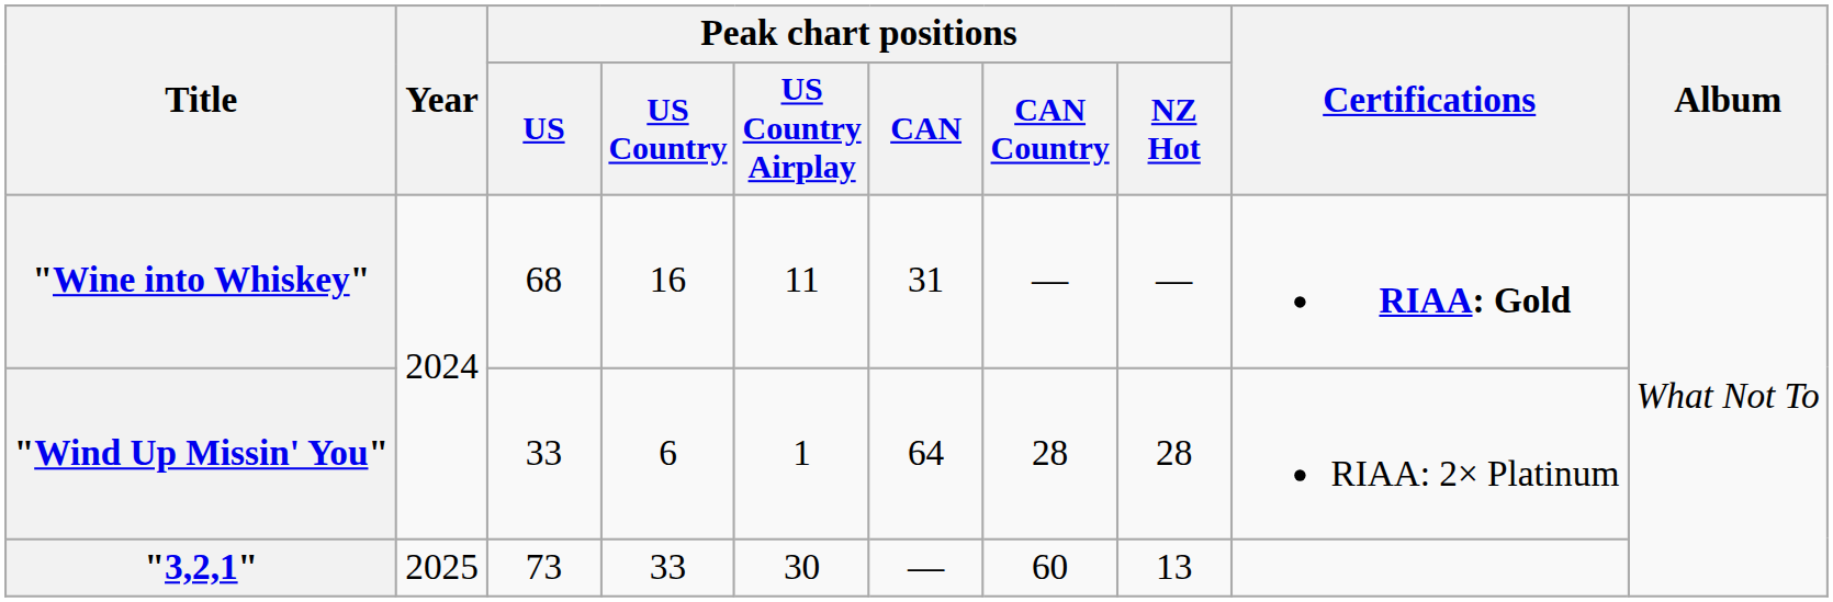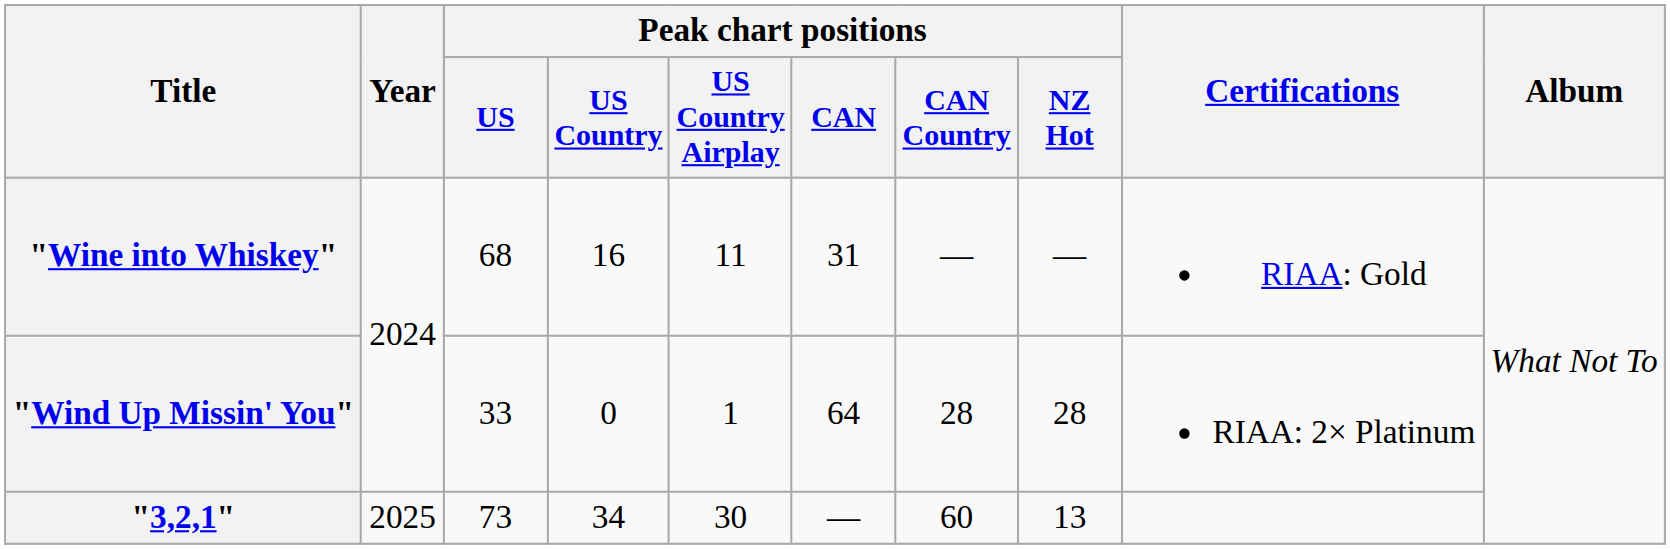 <table class="wikitable plainrowheaders" style="text-align:center;">
 <tr>
 <th scope="col" rowspan="2">Title</th>
 <th scope="col" rowspan="2">Year</th>
 <th scope="col" colspan="6">Peak chart positions</th>
 <th scope="col" rowspan="2"><a href='#'>Certifications</a></th>
 <th scope="col" rowspan="2">Album</th>
 </tr>
 <tr>
 <th scope="col" style="width:3em;font-size:90%;"><a href='#'>US</a><br></th>
 <th scope="col" style="width:3em;font-size:90%;"><a href='#'>US Country</a><br></th>
 <th scope="col" style="width:3em;font-size:90%;"><a href='#'>US Country Airplay</a><br></th>
 <th scope="col" style="width:3em;font-size:90%;"><a href='#'>CAN</a><br></th>
 <th scope="col" style="width:3em;font-size:90%;"><a href='#'>CAN<br>Country</a><br></th>
 <th scope="col" style="width:3em;font-size:90%;"><a href='#'>NZ<br>Hot</a><br></th>
 </tr>
 <tr>
 <th scope="row">"<a href='#'>Wine into Whiskey</a>"</th>
 <td rowspan="2">2024</td>
 <td>68</td>
 <td>16</td>
 <td>11</td>
 <td>31</td>
 <td>—</td>
 <td>—</td>
-<td><strong><br><ul><li><a href='#'>RIAA</a>: Gold</li></ul></strong></td>
+<td><br><ul><li><a href='#'>RIAA</a>: Gold</li></ul></td>
 <td rowspan="3"><em>What Not To</em></td>
 </tr>
 <tr>
 <th scope="row">"<a href='#'>Wind Up Missin' You</a>"</th>
 <td>33</td>
-<td>6</td>
+<td>0</td>
 <td>1</td>
 <td>64</td>
 <td>28</td>
 <td>28</td>
 <td><br><ul><li>RIAA: 2× Platinum</li></ul></td>
 </tr>
 <tr>
 <th scope="row">"<a href='#'>3,2,1</a>"</th>
 <td>2025</td>
 <td>73</td>
-<td>33</td>
+<td>34</td>
 <td>30</td>
 <td>—</td>
 <td>60</td>
 <td>13</td>
 <td></td>
 </tr>
 </table>
